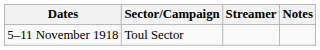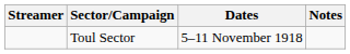 <table class="wikitable">
 <tr>
+<th>Streamer</th>
+<th>Sector/Campaign</th>
 <th>Dates</th>
-<th>Sector/Campaign</th>
-<th>Streamer</th>
 <th>Notes</th>
 </tr>
 <tr>
+<td></td>
+<td>Toul Sector</td>
 <td>5–11 November 1918</td>
-<td>Toul Sector</td>
-<td></td>
 <td></td>
 </tr>
 </table>
